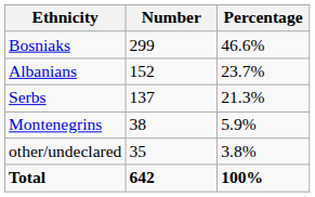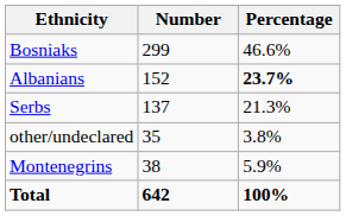 <table class="wikitable">
 <tr>
 <th width="100px">Ethnicity</th>
 <th width="80px">Number</th>
 <th width="80px">Percentage</th>
 </tr>
 <tr>
 <td><a href='#'>Bosniaks</a></td>
 <td>299</td>
 <td>46.6%</td>
 </tr>
 <tr>
 <td><a href='#'>Albanians</a></td>
 <td>152</td>
-<td>23.7%</td>
+<td><strong>23.7%</strong></td>
 </tr>
 <tr>
 <td><a href='#'>Serbs</a></td>
 <td>137</td>
 <td>21.3%</td>
 </tr>
 <tr>
+<td>other/undeclared</td>
+<td>35</td>
+<td>3.8%</td>
+</tr>
+<tr>
 <td><a href='#'>Montenegrins</a></td>
 <td>38</td>
 <td>5.9%</td>
-</tr>
-<tr>
-<td>other/undeclared</td>
-<td>35</td>
-<td>3.8%</td>
 </tr>
 <tr>
 <td><strong>Total</strong></td>
 <td><strong>642</strong></td>
 <td><strong>100%</strong></td>
 </tr>
 </table>
